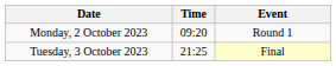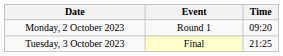 <table class = "wikitable" style="text-align:center;">
 <tr>
 <th width=220>Date</th>
+<th width=150>Event</th>
 <th width=50>Time</th>
-<th width=150>Event</th>
 </tr>
 <tr>
 <td>Monday, 2 October 2023</td>
+<td>Round 1</td>
 <td>09:20</td>
-<td>Round 1</td>
 </tr>
 <tr>
 <td>Tuesday, 3 October 2023</td>
+<td bgcolor=ffffcc>Final</td>
 <td>21:25</td>
-<td bgcolor=ffffcc>Final</td>
 </tr>
 </table>
